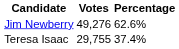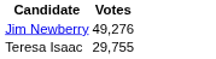 <table ->
 <tr>
 <th>Candidate</th>
 <th>Votes</th>
-<th>Percentage</th>
 </tr>
 <tr>
 <td><a href='#'>Jim Newberry</a></td>
 <td>49,276</td>
-<td>62.6%</td>
 </tr>
 <tr>
 <td>Teresa Isaac</td>
 <td>29,755</td>
-<td>37.4%</td>
 </tr>
 </table>
